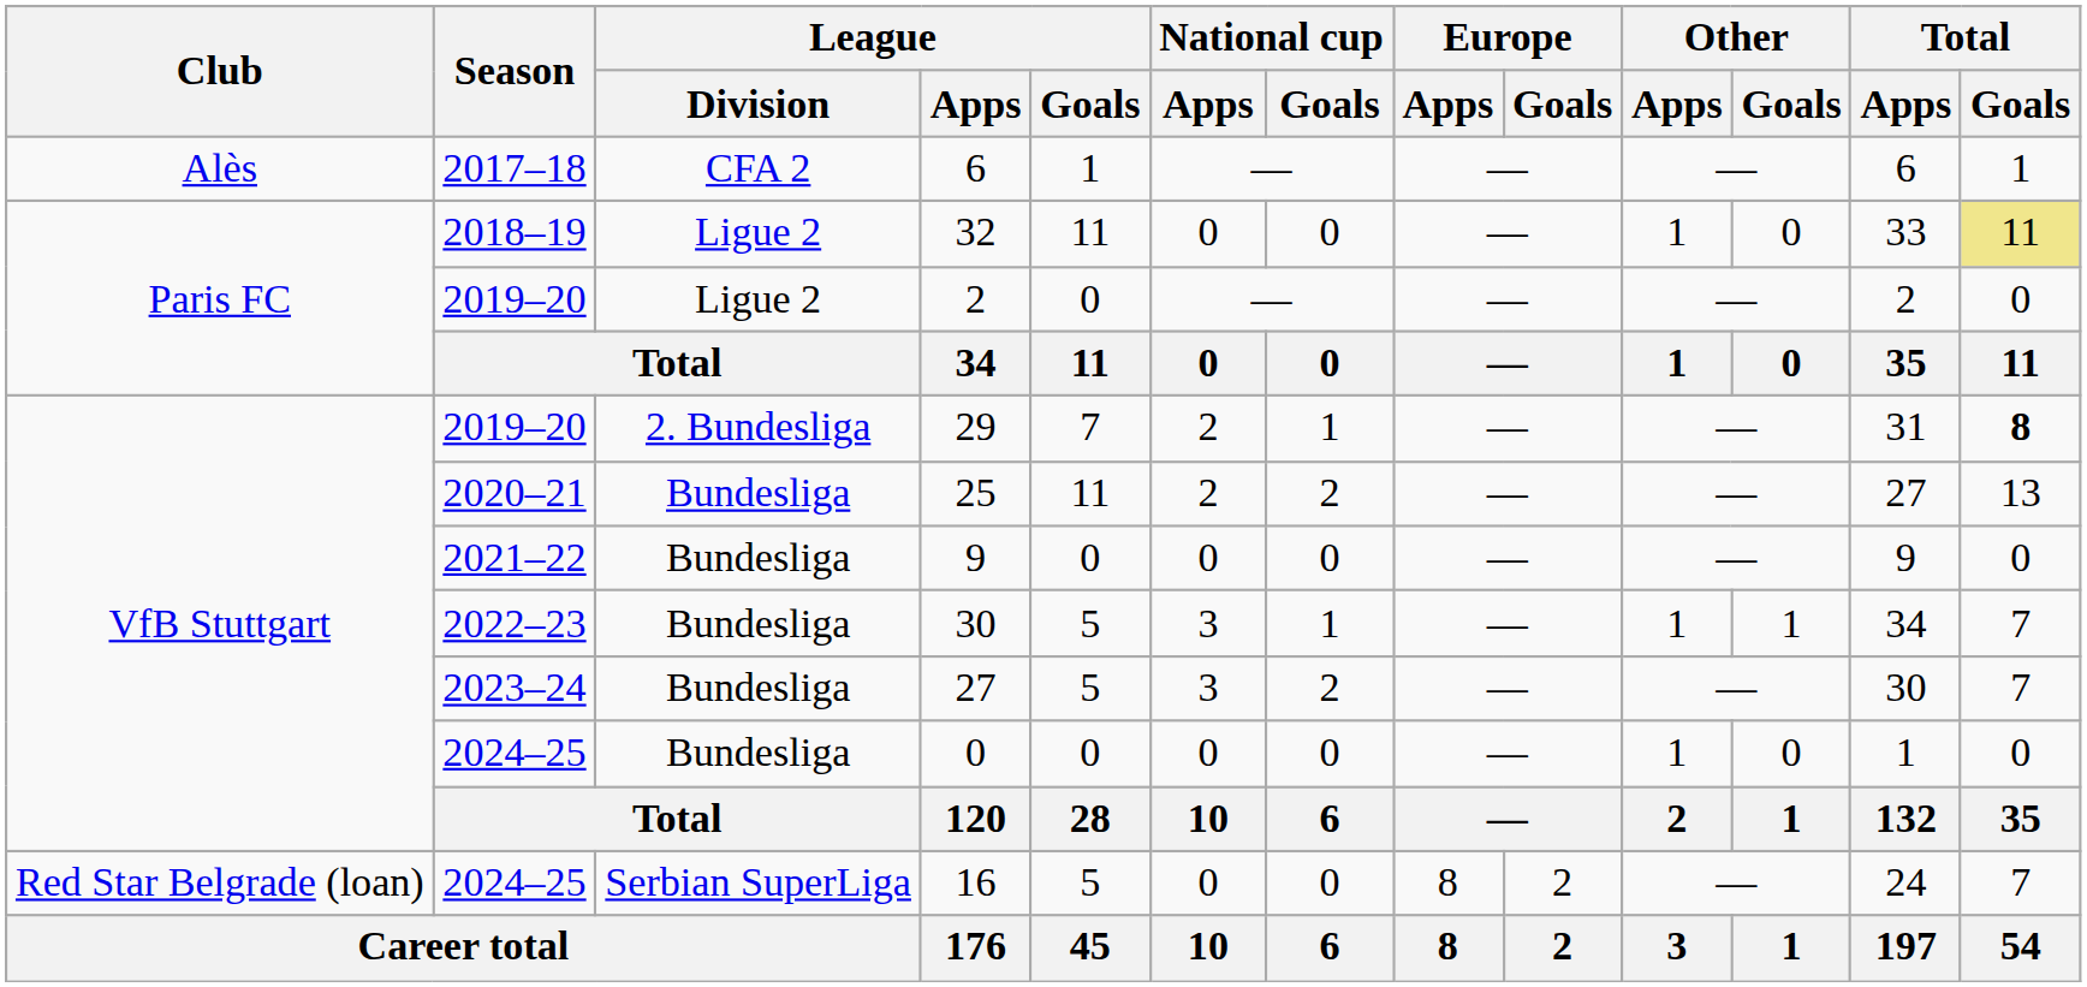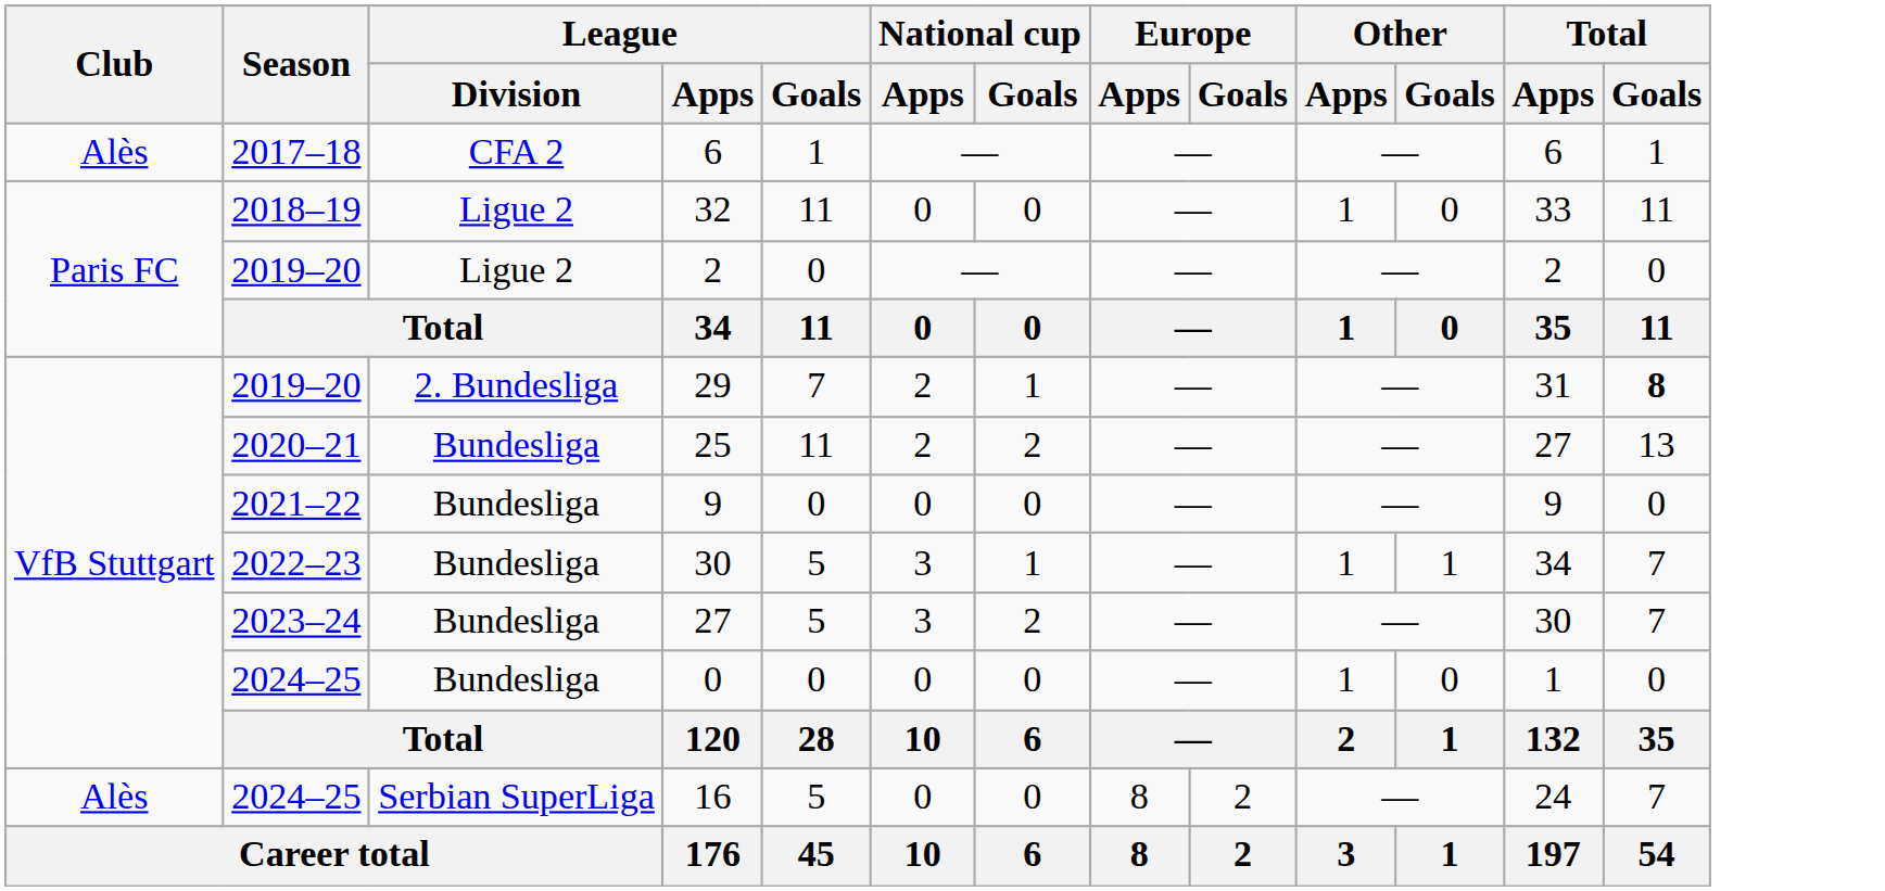 <table class="wikitable" style="text-align:center">
 <tr>
 <th rowspan="2">Club</th>
 <th rowspan="2">Season</th>
 <th colspan="3">League</th>
 <th colspan="2">National cup</th>
 <th colspan="2">Europe</th>
 <th colspan="2">Other</th>
 <th colspan="2">Total</th>
 </tr>
 <tr>
 <th>Division</th>
 <th>Apps</th>
 <th>Goals</th>
 <th>Apps</th>
 <th>Goals</th>
 <th>Apps</th>
 <th>Goals</th>
 <th>Apps</th>
 <th>Goals</th>
 <th>Apps</th>
 <th>Goals</th>
 </tr>
 <tr>
 <td><a href='#'>Alès</a></td>
 <td><a href='#'>2017–18</a></td>
 <td><a href='#'>CFA 2</a></td>
 <td>6</td>
 <td>1</td>
 <td colspan="2">—</td>
 <td colspan="2">—</td>
 <td colspan="2">—</td>
 <td>6</td>
 <td>1</td>
 </tr>
 <tr>
 <td rowspan="3"><a href='#'>Paris FC</a></td>
 <td><a href='#'>2018–19</a></td>
 <td><a href='#'>Ligue 2</a></td>
 <td>32</td>
 <td>11</td>
 <td>0</td>
 <td>0</td>
 <td colspan="2">—</td>
 <td>1</td>
 <td>0</td>
 <td>33</td>
-<td style="background: khaki;">11</td>
+<td>11</td>
 </tr>
 <tr>
 <td><a href='#'>2019–20</a></td>
 <td>Ligue 2</td>
 <td>2</td>
 <td>0</td>
 <td colspan="2">—</td>
 <td colspan="2">—</td>
 <td colspan="2">—</td>
 <td>2</td>
 <td>0</td>
 </tr>
 <tr>
 <th colspan="2">Total</th>
 <th>34</th>
 <th>11</th>
 <th>0</th>
 <th>0</th>
 <th colspan="2">—</th>
 <th>1</th>
 <th>0</th>
 <th>35</th>
 <th>11</th>
 </tr>
 <tr>
 <td rowspan="7"><a href='#'>VfB Stuttgart</a></td>
 <td><a href='#'>2019–20</a></td>
 <td><a href='#'>2. Bundesliga</a></td>
 <td>29</td>
 <td>7</td>
 <td>2</td>
 <td>1</td>
 <td colspan="2">—</td>
 <td colspan="2">—</td>
 <td>31</td>
 <td><strong>8</strong></td>
 </tr>
 <tr>
 <td><a href='#'>2020–21</a></td>
 <td><a href='#'>Bundesliga</a></td>
 <td>25</td>
 <td>11</td>
 <td>2</td>
 <td>2</td>
 <td colspan="2">—</td>
 <td colspan="2">—</td>
 <td>27</td>
 <td>13</td>
 </tr>
 <tr>
 <td><a href='#'>2021–22</a></td>
 <td>Bundesliga</td>
 <td>9</td>
 <td>0</td>
 <td>0</td>
 <td>0</td>
 <td colspan="2">—</td>
 <td colspan="2">—</td>
 <td>9</td>
 <td>0</td>
 </tr>
 <tr>
 <td><a href='#'>2022–23</a></td>
 <td>Bundesliga</td>
 <td>30</td>
 <td>5</td>
 <td>3</td>
 <td>1</td>
 <td colspan="2">—</td>
 <td>1</td>
 <td>1</td>
 <td>34</td>
 <td>7</td>
 </tr>
 <tr>
 <td><a href='#'>2023–24</a></td>
 <td>Bundesliga</td>
 <td>27</td>
 <td>5</td>
 <td>3</td>
 <td>2</td>
 <td colspan="2">—</td>
 <td colspan="2">—</td>
 <td>30</td>
 <td>7</td>
 </tr>
 <tr>
 <td><a href='#'>2024–25</a></td>
 <td>Bundesliga</td>
 <td>0</td>
 <td>0</td>
 <td>0</td>
 <td>0</td>
 <td colspan="2">—</td>
 <td>1</td>
 <td>0</td>
 <td>1</td>
 <td>0</td>
 </tr>
 <tr>
 <th colspan=2>Total</th>
 <th>120</th>
 <th>28</th>
 <th>10</th>
 <th>6</th>
 <th colspan="2">—</th>
 <th>2</th>
 <th>1</th>
 <th>132</th>
 <th>35</th>
 </tr>
 <tr>
-<td><a href='#'>Red Star Belgrade</a> (loan)</td>
+<td><a href='#'>Alès</a></td>
 <td><a href='#'>2024–25</a></td>
 <td><a href='#'>Serbian SuperLiga</a></td>
 <td>16</td>
 <td>5</td>
 <td>0</td>
 <td>0</td>
 <td>8</td>
 <td>2</td>
 <td colspan="2">—</td>
 <td>24</td>
 <td>7</td>
 </tr>
 <tr>
 <th colspan=3>Career total</th>
 <th>176</th>
 <th>45</th>
 <th>10</th>
 <th>6</th>
 <th>8</th>
 <th>2</th>
 <th>3</th>
 <th>1</th>
 <th>197</th>
 <th>54</th>
 </tr>
 </table>
